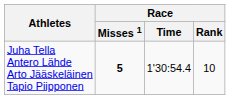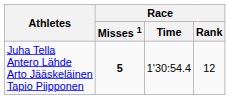 <table class="wikitable" border="1" style="font-size:90%">
 <tr>
 <th rowspan=2>Athletes</th>
 <th colspan=3>Race</th>
 </tr>
 <tr>
 <th>Misses <sup>1</sup></th>
 <th>Time</th>
 <th>Rank</th>
 </tr>
 <tr>
 <td><a href='#'>Juha Tella</a><br><a href='#'>Antero Lähde</a><br><a href='#'>Arto Jääskeläinen</a><br><a href='#'>Tapio Piipponen</a></td>
 <td align=center><strong>5</strong></td>
 <td align=center>1'30:54.4</td>
-<td align=center>10</td>
+<td align=center>12</td>
 </tr>
 </table>
